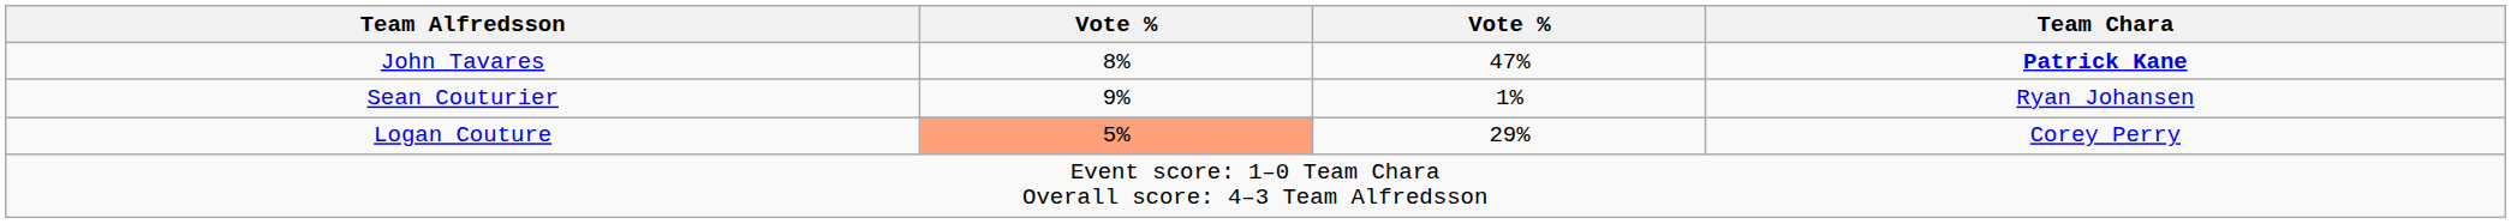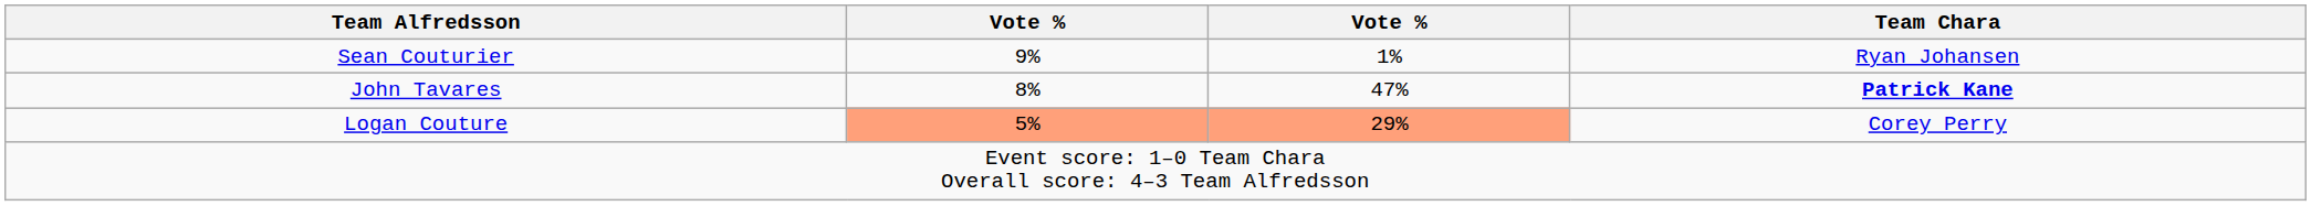 <table width="90%" class="wikitable">
 <tr>
 <th>Team Alfredsson</th>
 <th>Vote %</th>
 <th>Vote %</th>
 <th>Team Chara</th>
 </tr>
 <tr align="center">
+<td><a href='#'>Sean Couturier</a></td>
+<td>9%</td>
+<td>1%</td>
+<td><a href='#'>Ryan Johansen</a></td>
+</tr>
+<tr align="center">
 <td><a href='#'>John Tavares</a></td>
 <td>8%</td>
 <td>47%</td>
 <td><strong><a href='#'>Patrick Kane</a></strong></td>
 </tr>
 <tr align="center">
-<td><a href='#'>Sean Couturier</a></td>
-<td>9%</td>
-<td>1%</td>
-<td><a href='#'>Ryan Johansen</a></td>
-</tr>
-<tr align="center">
 <td><a href='#'>Logan Couture</a></td>
 <td style="background: lightsalmon;">5%</td>
-<td>29%</td>
+<td style="background: lightsalmon;">29%</td>
 <td><a href='#'>Corey Perry</a></td>
 </tr>
 <tr align="center">
 <td colspan="4">Event score: 1–0 Team Chara <br> Overall score: 4–3 Team Alfredsson</td>
 </tr>
 </table>
